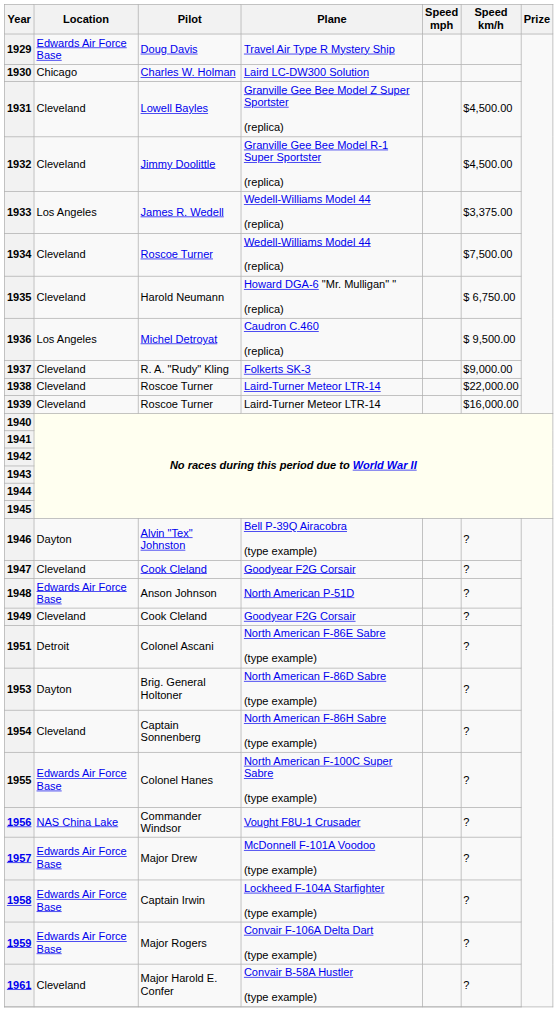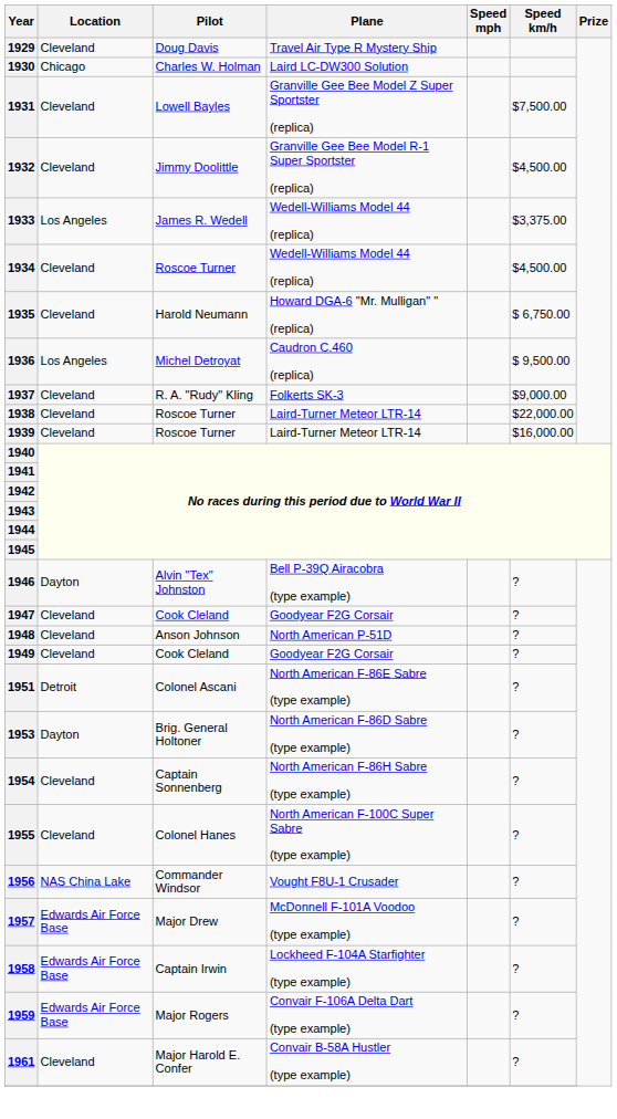 <table class="wikitable" width="90%">
 <tr>
 <th>Year</th>
 <th>Location</th>
 <th>Pilot</th>
 <th>Plane</th>
 <th>Speed<br>mph</th>
 <th>Speed<br>km/h</th>
 <th>Prize</th>
 </tr>
 <tr>
 <th>1929</th>
-<td><a href='#'>Edwards Air Force Base</a></td>
+<td>Cleveland</td>
 <td><a href='#'>Doug Davis</a></td>
 <td><a href='#'>Travel Air Type R Mystery Ship</a><br></td>
 <td></td>
 <td></td>
 </tr>
 <tr>
 <th>1930</th>
 <td>Chicago</td>
 <td><a href='#'>Charles W. Holman</a></td>
 <td><a href='#'>Laird LC-DW300 Solution</a><br></td>
 <td></td>
 <td></td>
 </tr>
 <tr>
 <th>1931</th>
 <td>Cleveland</td>
 <td><a href='#'>Lowell Bayles</a></td>
 <td><a href='#'>Granville Gee Bee Model Z Super Sportster</a><br> <br>(replica)</td>
 <td></td>
-<td>$4,500.00</td>
+<td>$7,500.00</td>
 </tr>
 <tr>
 <th>1932</th>
 <td>Cleveland</td>
 <td><a href='#'>Jimmy Doolittle</a></td>
 <td><a href='#'>Granville Gee Bee Model R-1 Super Sportster</a><br> <br>(replica)</td>
 <td></td>
 <td>$4,500.00</td>
 </tr>
 <tr>
 <th>1933</th>
 <td>Los Angeles</td>
 <td><a href='#'>James R. Wedell</a></td>
 <td><a href='#'>Wedell-Williams Model 44</a><br><br>(replica)</td>
 <td></td>
 <td>$3,375.00</td>
 </tr>
 <tr>
 <th>1934</th>
 <td>Cleveland</td>
 <td><a href='#'>Roscoe Turner</a></td>
 <td><a href='#'>Wedell-Williams Model 44</a><br><br>(replica)</td>
 <td></td>
-<td>$7,500.00</td>
+<td>$4,500.00</td>
 </tr>
 <tr>
 <th>1935</th>
 <td>Cleveland</td>
 <td>Harold Neumann</td>
 <td><a href='#'>Howard DGA-6</a> "Mr. Mulligan" "<br> <br>(replica)</td>
 <td></td>
 <td>$ 6,750.00</td>
 </tr>
 <tr>
 <th>1936</th>
 <td>Los Angeles</td>
 <td><a href='#'>Michel Detroyat</a></td>
 <td><a href='#'>Caudron C.460</a> <br><br>(replica)</td>
 <td></td>
 <td>$ 9,500.00</td>
 </tr>
 <tr>
 <th>1937</th>
 <td>Cleveland</td>
 <td>R. A. "Rudy" Kling</td>
 <td><a href='#'>Folkerts SK-3</a><br></td>
 <td></td>
 <td>$9,000.00</td>
 </tr>
 <tr>
 <th>1938</th>
 <td>Cleveland</td>
 <td>Roscoe Turner</td>
 <td><a href='#'>Laird-Turner Meteor LTR-14</a><br></td>
 <td></td>
 <td>$22,000.00</td>
 </tr>
 <tr>
 <th>1939</th>
 <td>Cleveland</td>
 <td>Roscoe Turner</td>
 <td>Laird-Turner Meteor LTR-14<br></td>
 <td></td>
 <td>$16,000.00</td>
 </tr>
 <tr>
 <th>1940</th>
 <td colspan="6" rowspan="6" style="background:#fffff0;" align="center"><strong><em>No races during this period due to <a href='#'>World War II</a></em></strong></td>
 </tr>
 <tr>
 <th>1941</th>
 </tr>
 <tr>
 <th>1942</th>
 </tr>
 <tr>
 <th>1943</th>
 </tr>
 <tr>
 <th>1944</th>
 </tr>
 <tr>
 <th>1945</th>
 </tr>
 <tr>
 <th>1946</th>
 <td>Dayton</td>
 <td><a href='#'>Alvin "Tex" Johnston</a></td>
 <td><a href='#'>Bell P-39Q Airacobra</a><br><br>(type example)</td>
 <td></td>
 <td>?</td>
 </tr>
 <tr>
 <th>1947</th>
 <td>Cleveland</td>
 <td><a href='#'>Cook Cleland</a></td>
 <td><a href='#'>Goodyear F2G Corsair</a><br></td>
 <td></td>
 <td>?</td>
 </tr>
 <tr>
 <th>1948</th>
-<td><a href='#'>Edwards Air Force Base</a></td>
+<td>Cleveland</td>
 <td>Anson Johnson</td>
 <td><a href='#'>North American P-51D</a><br></td>
 <td></td>
 <td>?</td>
 </tr>
 <tr>
 <th>1949</th>
 <td>Cleveland</td>
 <td>Cook Cleland</td>
 <td><a href='#'>Goodyear F2G Corsair</a><br></td>
 <td></td>
 <td>?</td>
 </tr>
 <tr>
 <th>1951</th>
 <td>Detroit</td>
 <td>Colonel Ascani</td>
 <td><a href='#'>North American F-86E Sabre</a><br><br>(type example)</td>
 <td></td>
 <td>?</td>
 </tr>
 <tr>
 <th>1953</th>
 <td>Dayton</td>
 <td>Brig. General Holtoner</td>
 <td><a href='#'>North American F-86D Sabre</a><br><br>(type example)</td>
 <td></td>
 <td>?</td>
 </tr>
 <tr>
 <th>1954</th>
 <td>Cleveland</td>
 <td>Captain Sonnenberg</td>
 <td><a href='#'>North American F-86H Sabre</a><br><br>(type example)</td>
 <td></td>
 <td>?</td>
 </tr>
 <tr>
 <th>1955</th>
-<td><a href='#'>Edwards Air Force Base</a></td>
+<td>Cleveland</td>
 <td>Colonel Hanes</td>
 <td><a href='#'>North American F-100C Super Sabre</a><br><br>(type example)</td>
 <td></td>
 <td>?</td>
 </tr>
 <tr>
 <th><a href='#'>1956</a></th>
 <td><a href='#'>NAS China Lake</a></td>
 <td>Commander Windsor</td>
 <td><a href='#'>Vought F8U-1 Crusader</a><br></td>
 <td></td>
 <td>?</td>
 </tr>
 <tr>
 <th><a href='#'>1957</a></th>
 <td><a href='#'>Edwards Air Force Base</a></td>
 <td>Major Drew</td>
 <td><a href='#'>McDonnell F-101A Voodoo</a><br><br>(type example)</td>
 <td></td>
 <td>?</td>
 </tr>
 <tr>
 <th><a href='#'>1958</a></th>
 <td><a href='#'>Edwards Air Force Base</a></td>
 <td>Captain Irwin</td>
 <td><a href='#'>Lockheed F-104A Starfighter</a><br><br>(type example)</td>
 <td></td>
 <td>?</td>
 </tr>
 <tr>
 <th><a href='#'>1959</a></th>
 <td><a href='#'>Edwards Air Force Base</a></td>
 <td>Major Rogers</td>
 <td><a href='#'>Convair F-106A Delta Dart</a><br><br>(type example)</td>
 <td></td>
 <td>?</td>
 </tr>
 <tr>
 <th><a href='#'>1961</a></th>
 <td>Cleveland</td>
 <td>Major Harold E. Confer</td>
 <td><a href='#'>Convair B-58A Hustler</a><br><br>(type example)</td>
 <td></td>
 <td>?</td>
 </tr>
 <tr>
 </tr>
 </table>
